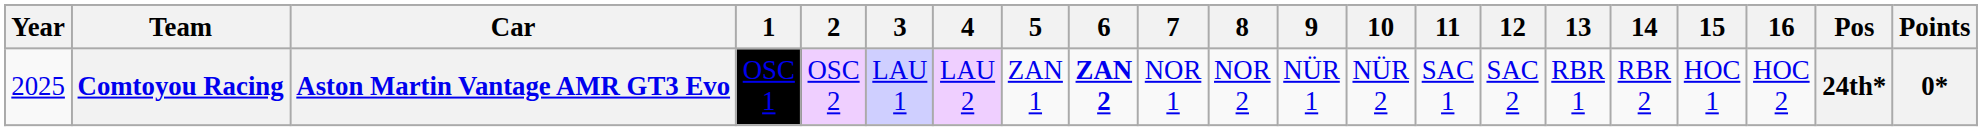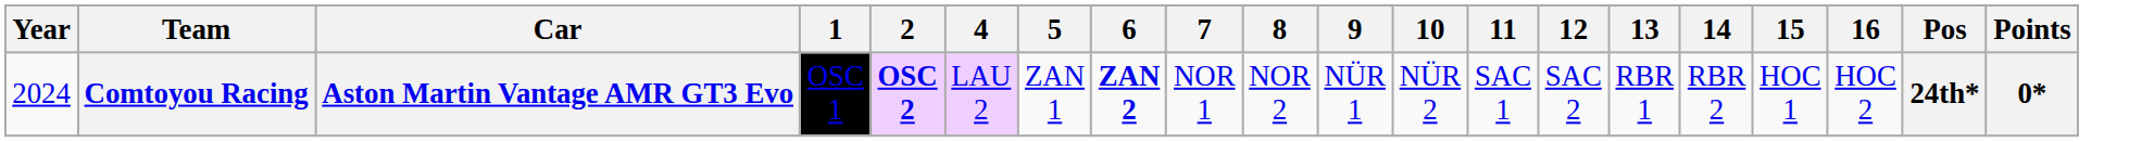 <table class="wikitable" style="text-align:center; font-size:85%">
 <tr>
 <th>Year</th>
 <th>Team</th>
 <th>Car</th>
 <th>1</th>
 <th>2</th>
-<th>3</th>
 <th>4</th>
 <th>5</th>
 <th>6</th>
 <th>7</th>
 <th>8</th>
 <th>9</th>
 <th>10</th>
 <th>11</th>
 <th>12</th>
 <th>13</th>
 <th>14</th>
 <th>15</th>
 <th>16</th>
 <th>Pos</th>
 <th>Points</th>
 </tr>
 <tr>
-<td><a href='#'>2025</a></td>
+<td><a href='#'>2024</a></td>
 <th><a href='#'>Comtoyou Racing</a></th>
 <th><a href='#'>Aston Martin Vantage AMR GT3 Evo</a></th>
 <td style="background:#000000; color:white;"><a href='#'><span>OSC<br>1</span></a><br></td>
-<td style="background:#EFCFFF;"><a href='#'>OSC<br>2</a><br></td>
-<td style="background:#CFCFFF;"><a href='#'>LAU<br>1</a><br></td>
+<td style="background:#EFCFFF;"><strong><a href='#'>OSC<br>2</a><br></strong></td>
 <td style="background:#EFCFFF;"><a href='#'>LAU<br>2</a><br></td>
 <td style="background:#;"><a href='#'>ZAN<br>1</a><br></td>
 <td style="background:#;"><strong><a href='#'>ZAN<br>2</a><br></strong></td>
 <td style="background:#;"><a href='#'>NOR<br>1</a><br></td>
 <td style="background:#;"><a href='#'>NOR<br>2</a><br></td>
 <td style="background:#;"><a href='#'>NÜR<br>1</a><br></td>
 <td style="background:#;"><a href='#'>NÜR<br>2</a><br></td>
 <td style="background:#;"><a href='#'>SAC<br>1</a><br></td>
 <td style="background:#;"><a href='#'>SAC<br>2</a><br></td>
 <td style="background:#;"><a href='#'>RBR<br>1</a><br></td>
 <td style="background:#;"><a href='#'>RBR<br>2</a><br></td>
 <td style="background:#;"><a href='#'>HOC<br>1</a><br></td>
 <td style="background:#;"><a href='#'>HOC<br>2</a><br></td>
 <th>24th*</th>
 <th>0*</th>
 </tr>
 </table>
